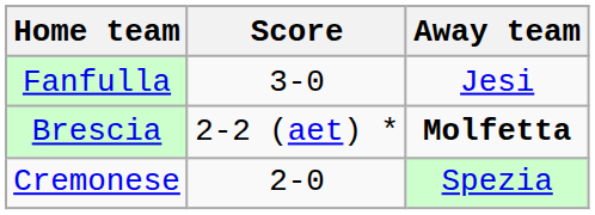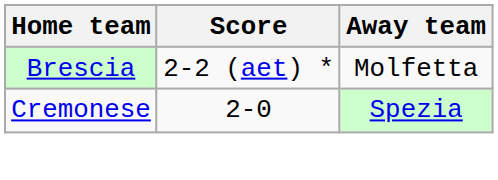 <table class="wikitable" style="text-align: center">
 <tr>
 <th>Home team</th>
 <th>Score</th>
 <th>Away team</th>
 </tr>
 <tr>
-<td bgcolor="ccffcc"><a href='#'>Fanfulla</a></td>
-<td>3-0</td>
-<td><a href='#'>Jesi</a></td>
-</tr>
-<tr>
 <td bgcolor="ccffcc"><a href='#'>Brescia</a></td>
 <td>2-2 (<a href='#'>aet</a>) *</td>
-<td><strong>Molfetta</strong></td>
+<td>Molfetta</td>
 </tr>
 <tr>
 <td><a href='#'>Cremonese</a></td>
 <td>2-0 </td>
 <td bgcolor="ccffcc"><a href='#'>Spezia</a></td>
 </tr>
 </table>
